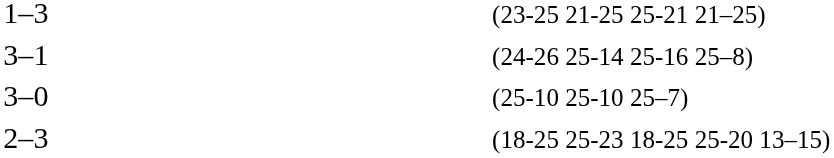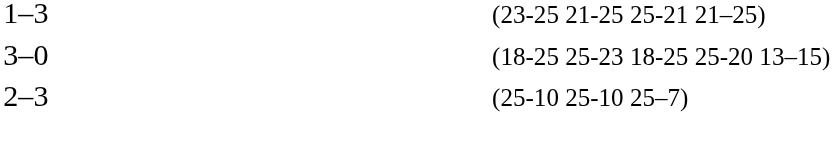 <table>
 <tr>
 <th width=200></th>
 <th width=200></th>
 <th width=80></th>
 <th width=200></th>
 <th width=220></th>
 </tr>
 <tr>
 <td align=right></td>
 <td align=right></td>
 <td align=center>1–3</td>
 <td><strong></strong></td>
 <td><small>(23-25 21-25 25-21 21–25)</small></td>
 </tr>
 <tr>
 <td align=right></td>
 <td align=right><strong></strong></td>
-<td align=center>3–1</td>
-<td></td>
-<td><small>(24-26 25-14 25-16 25–8)</small></td>
-</tr>
-<tr>
-<td align=right></td>
-<td align=right><strong></strong></td>
 <td align=center>3–0</td>
 <td></td>
-<td><small>(25-10 25-10 25–7)</small></td>
+<td><small>(18-25 25-23 18-25 25-20 13–15)</small></td>
 </tr>
 <tr>
 <td align=right></td>
 <td align=right></td>
 <td align=center>2–3</td>
 <td><strong></strong></td>
-<td><small>(18-25 25-23 18-25 25-20 13–15)</small></td>
+<td><small>(25-10 25-10 25–7)</small></td>
 </tr>
 </table>
